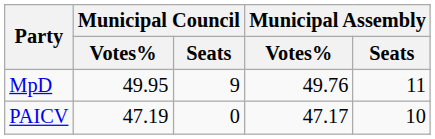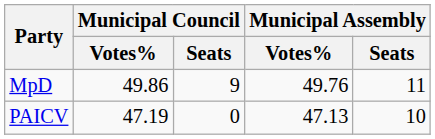 <table class="wikitable sortable" style=text-align:right>
 <tr>
 <th rowspan=2>Party</th>
 <th colspan=2>Municipal Council</th>
 <th colspan=2>Municipal Assembly</th>
 </tr>
 <tr>
 <th>Votes%</th>
 <th>Seats</th>
 <th>Votes%</th>
 <th>Seats</th>
 </tr>
 <tr>
 <td align=left><a href='#'>MpD</a></td>
-<td>49.95</td>
+<td>49.86</td>
 <td>9</td>
 <td>49.76</td>
 <td>11</td>
 </tr>
 <tr>
 <td align=left><a href='#'>PAICV</a></td>
 <td>47.19</td>
 <td>0</td>
-<td>47.17</td>
+<td>47.13</td>
 <td>10</td>
 </tr>
 </table>
